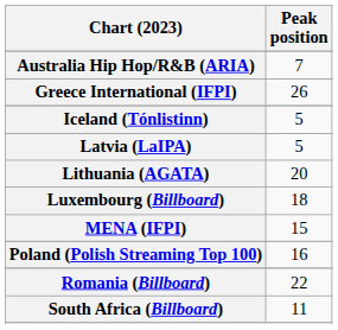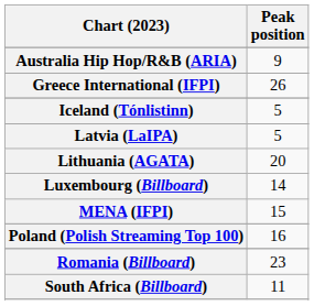 <table class="wikitable sortable plainrowheaders" style="text-align:center">
 <tr>
 <th scope="col">Chart (2023)</th>
 <th scope="col">Peak<br>position</th>
 </tr>
 <tr>
 </tr>
 <tr>
 <th scope="row">Australia Hip Hop/R&B (<a href='#'>ARIA</a>)</th>
-<td>7</td>
+<td>9</td>
 </tr>
 <tr>
 </tr>
 <tr>
 </tr>
 <tr>
 </tr>
 <tr>
 </tr>
 <tr>
 </tr>
 <tr>
 </tr>
 <tr>
 <th scope="row">Greece International (<a href='#'>IFPI</a>)</th>
 <td>26</td>
 </tr>
 <tr>
 </tr>
 <tr>
 <th scope="row">Iceland (<a href='#'>Tónlistinn</a>)</th>
 <td>5</td>
 </tr>
 <tr>
 </tr>
 <tr>
 </tr>
 <tr>
 <th scope="row">Latvia (<a href='#'>LaIPA</a>)</th>
 <td>5</td>
 </tr>
 <tr>
 <th scope="row">Lithuania (<a href='#'>AGATA</a>)</th>
 <td>20</td>
 </tr>
 <tr>
 <th scope="row">Luxembourg (<em><a href='#'>Billboard</a></em>)</th>
-<td>18</td>
+<td>14</td>
 </tr>
 <tr>
 <th scope="row"><a href='#'>MENA</a> (<a href='#'>IFPI</a>)</th>
 <td>15</td>
 </tr>
 <tr>
 </tr>
 <tr>
 </tr>
 <tr>
 <th scope="row">Poland (<a href='#'>Polish Streaming Top 100</a>)</th>
 <td>16</td>
 </tr>
 <tr>
 </tr>
 <tr>
 <th scope="row"><a href='#'>Romania</a> (<em><a href='#'>Billboard</a></em>)</th>
-<td>22</td>
+<td>23</td>
 </tr>
 <tr>
 <th scope="row">South Africa (<em><a href='#'>Billboard</a></em>)</th>
 <td>11</td>
 </tr>
 <tr>
 </tr>
 <tr>
 </tr>
 <tr>
 </tr>
 <tr>
 </tr>
 <tr>
 </tr>
 </table>
